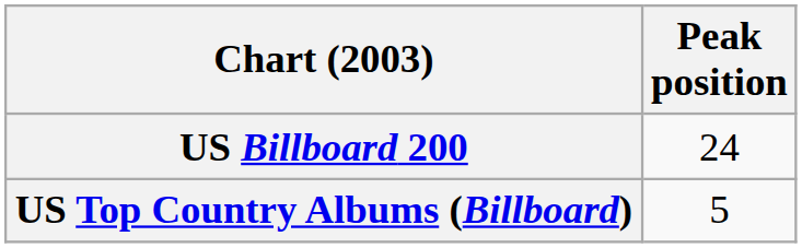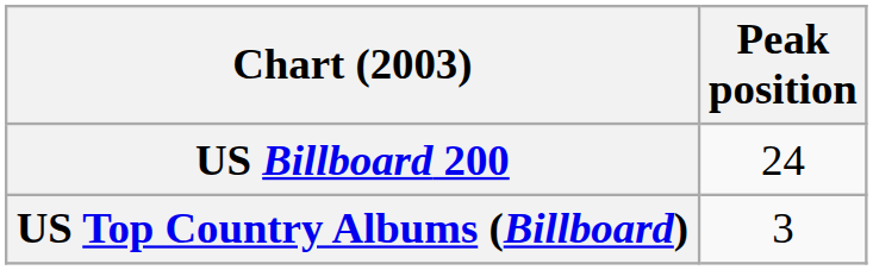 <table class="wikitable sortable plainrowheaders" style="text-align:center">
 <tr>
 <th scope="col">Chart (2003)</th>
 <th scope="col">Peak<br> position</th>
 </tr>
 <tr>
 <th scope="row">US <a href='#'><em>Billboard</em> 200</a></th>
 <td>24</td>
 </tr>
 <tr>
 <th scope="row">US <a href='#'>Top Country Albums</a> (<em><a href='#'>Billboard</a></em>)</th>
-<td>5</td>
+<td>3</td>
 </tr>
 </table>
